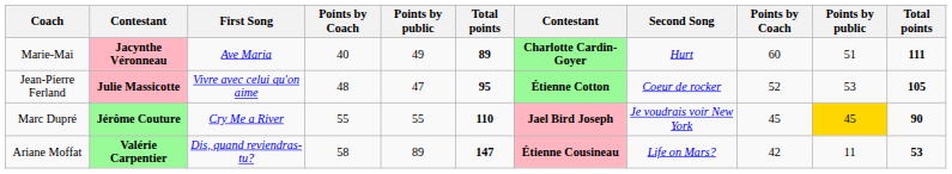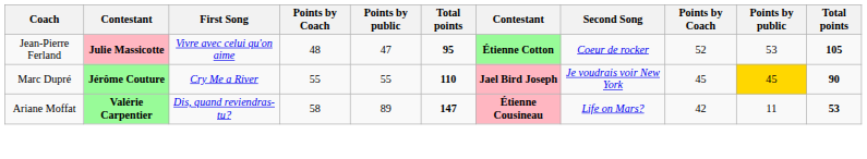 <table class="wikitable sortable" style="text-align: center; width: auto;">
 <tr>
 <th>Coach</th>
 <th colspan>Contestant</th>
 <th>First Song</th>
 <th>Points by Coach</th>
 <th>Points by public</th>
 <th>Total points</th>
 <th colspan>Contestant</th>
 <th>Second Song</th>
 <th>Points by Coach</th>
 <th>Points by public</th>
 <th>Total points</th>
-</tr>
-<tr>
-<td>Marie-Mai</td>
-<td style="background:lightpink"><strong>Jacynthe Véronneau</strong></td>
-<td><em><a href='#'>Ave Maria</a></em></td>
-<td>40</td>
-<td>49</td>
-<td><strong>89</strong></td>
-<td style="background:palegreen"><strong>Charlotte Cardin-Goyer</strong></td>
-<td><em><a href='#'>Hurt</a></em></td>
-<td>60</td>
-<td>51</td>
-<td><strong>111</strong></td>
 </tr>
 <tr>
 <td>Jean-Pierre Ferland</td>
 <td style="background:lightpink"><strong>Julie Massicotte</strong></td>
 <td><em><a href='#'>Vivre avec celui qu'on aime</a></em></td>
 <td>48</td>
 <td>47</td>
 <td><strong>95</strong></td>
 <td style="background:palegreen"><strong>Étienne Cotton</strong></td>
 <td><em><a href='#'>Coeur de rocker</a></em></td>
 <td>52</td>
 <td>53</td>
 <td><strong>105</strong></td>
 </tr>
 <tr>
 <td>Marc Dupré</td>
 <td style="background:palegreen"><strong>Jérôme Couture</strong></td>
 <td><em><a href='#'>Cry Me a River</a></em></td>
 <td>55</td>
 <td>55</td>
 <td><strong>110</strong></td>
 <td style="background:lightpink"><strong>Jael Bird Joseph</strong></td>
 <td><em><a href='#'>Je voudrais voir New York</a></em></td>
 <td>45</td>
 <td style="background: gold;">45</td>
 <td><strong>90</strong></td>
 </tr>
 <tr>
 <td>Ariane Moffat</td>
 <td style="background:palegreen"><strong>Valérie Carpentier</strong></td>
 <td><em><a href='#'>Dis, quand reviendras-tu?</a></em></td>
 <td>58</td>
 <td>89</td>
 <td><strong>147</strong></td>
 <td style="background:lightpink"><strong>Étienne Cousineau</strong></td>
 <td><em><a href='#'>Life on Mars?</a></em></td>
 <td>42</td>
 <td>11</td>
 <td><strong>53</strong></td>
 </tr>
 </table>
